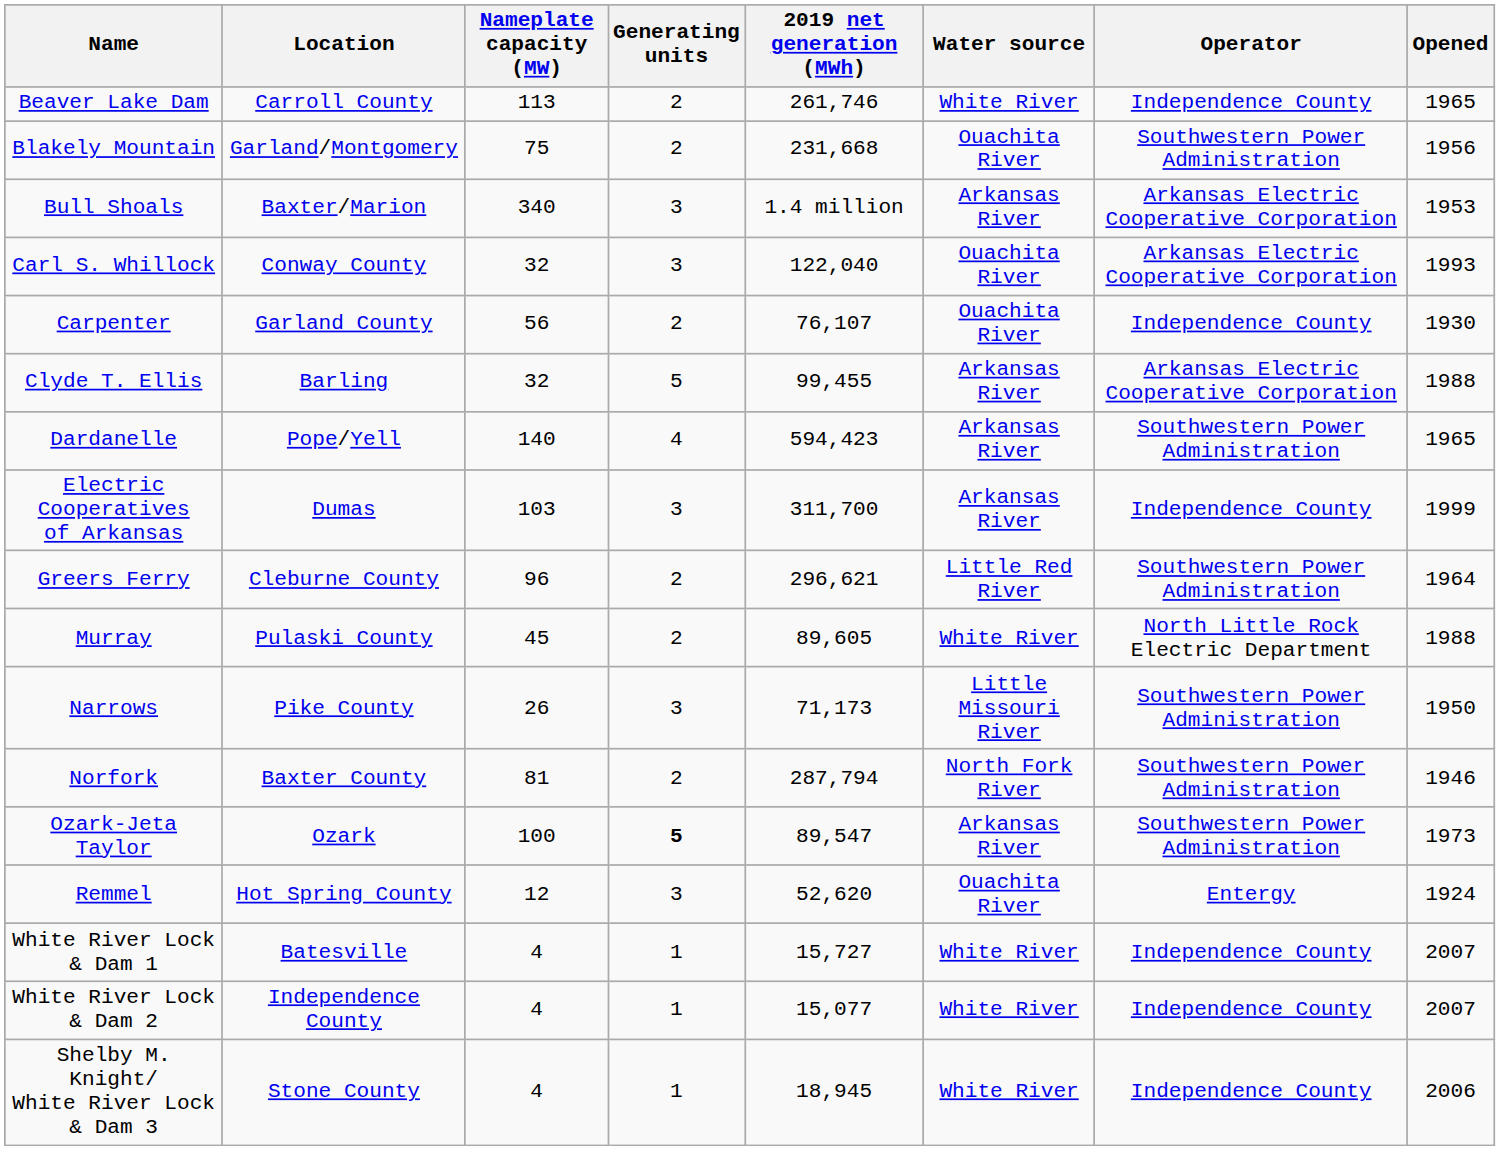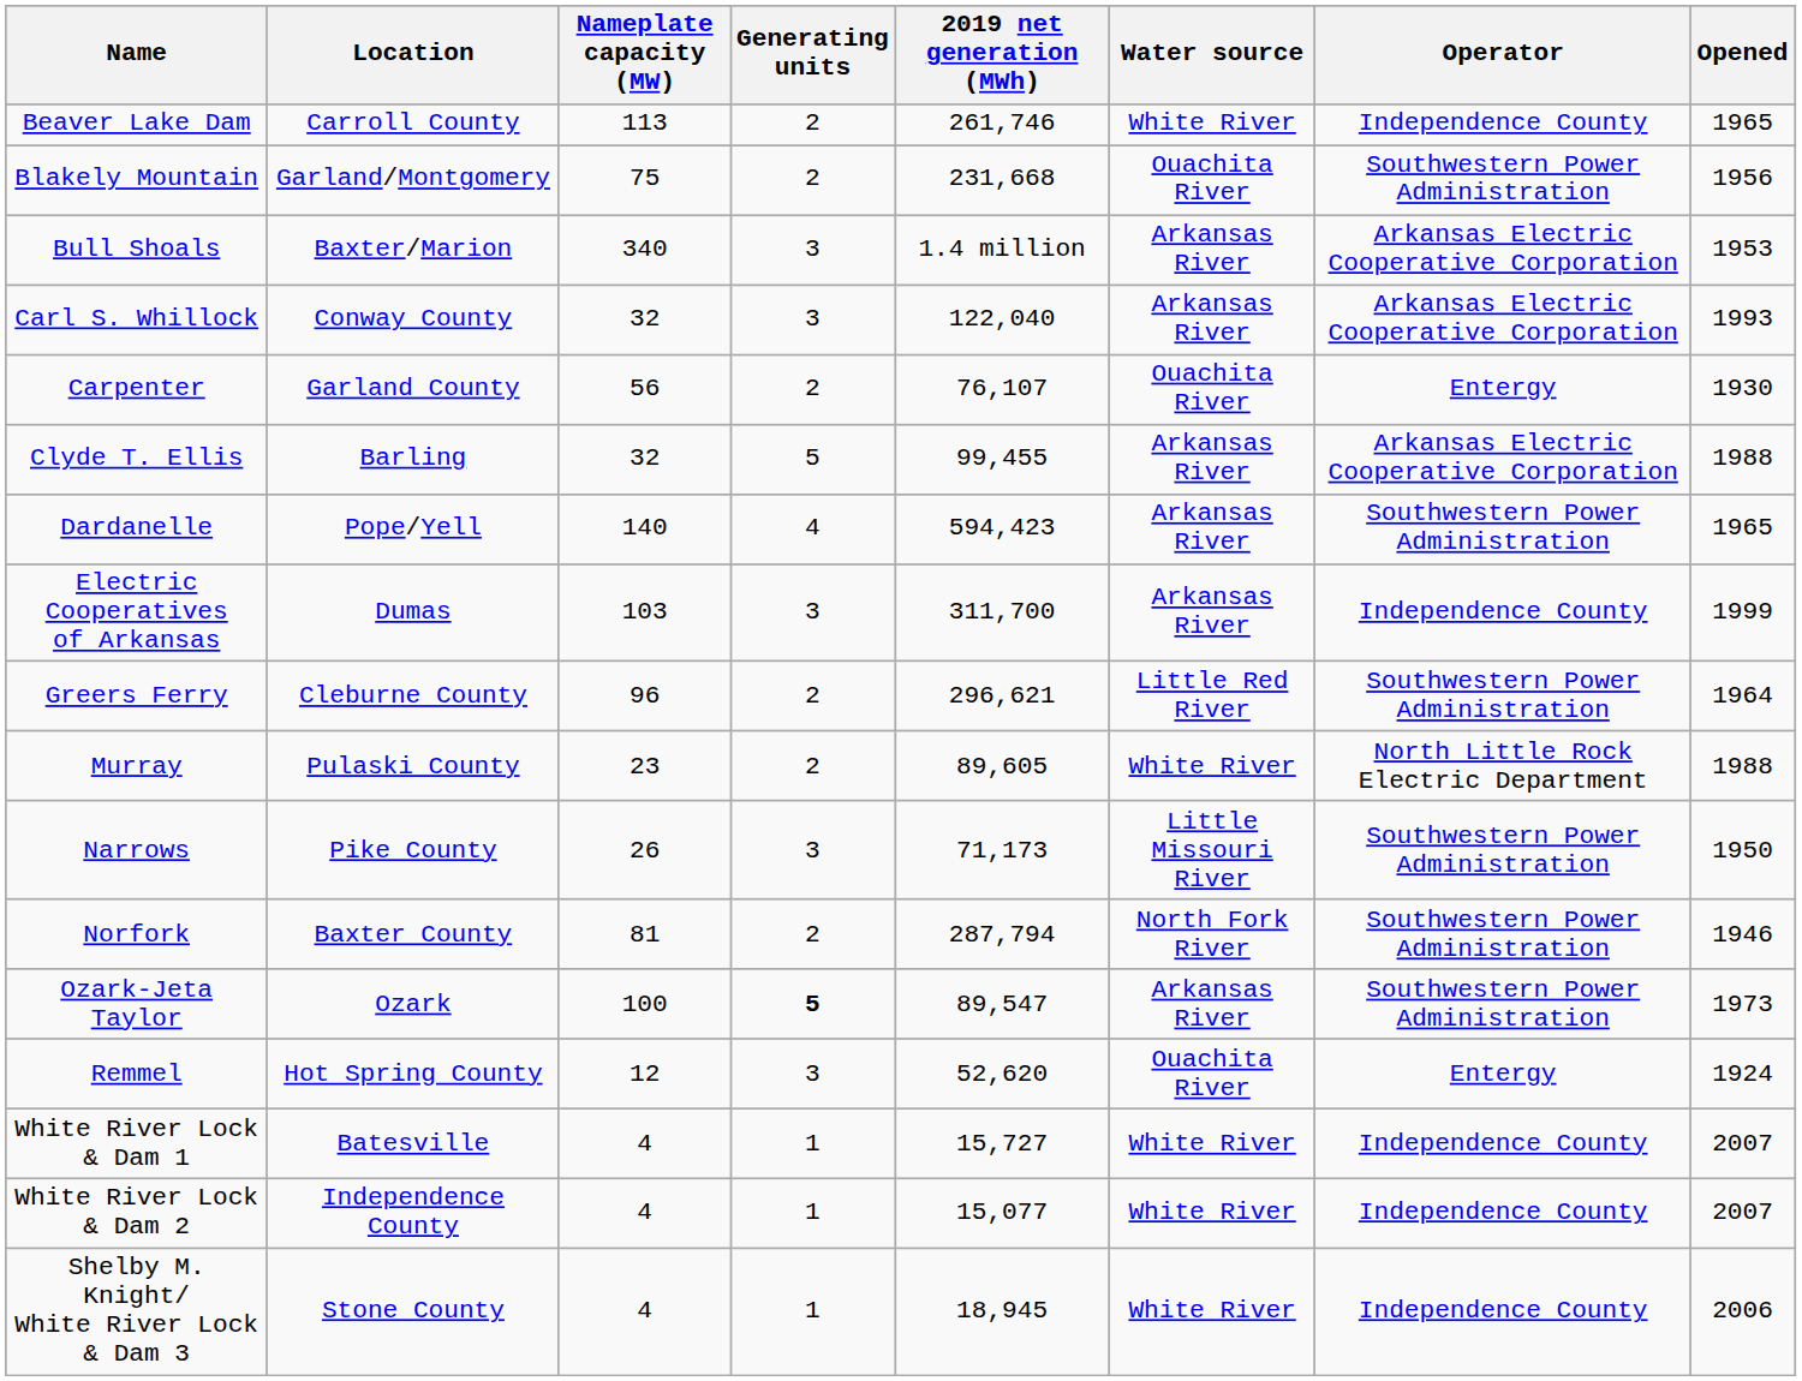 <table class="wikitable sortable" style="font-size:95%; text-align:center;">
 <tr>
 <th>Name</th>
 <th>Location</th>
 <th><a href='#'>Nameplate</a><br>capacity (<a href='#'>MW</a>)</th>
 <th>Generating<br> units</th>
 <th data-sort-type="number">2019 <a href='#'>net generation</a><br> (<a href='#'>MWh</a>)</th>
 <th>Water source</th>
 <th>Operator</th>
 <th data-sort-type="number">Opened</th>
 </tr>
 <tr>
 <td><a href='#'>Beaver Lake Dam</a></td>
 <td><a href='#'>Carroll County</a></td>
 <td>113</td>
 <td>2</td>
 <td>261,746</td>
 <td><a href='#'>White River</a></td>
 <td><a href='#'>Independence County</a></td>
 <td>1965</td>
 </tr>
 <tr>
 <td><a href='#'>Blakely Mountain</a></td>
 <td><a href='#'>Garland</a>/<a href='#'>Montgomery</a></td>
 <td>75</td>
 <td>2</td>
 <td>231,668</td>
 <td><a href='#'>Ouachita River</a></td>
 <td><a href='#'>Southwestern Power Administration</a></td>
 <td>1956</td>
 </tr>
 <tr>
 <td><a href='#'>Bull Shoals</a></td>
 <td><a href='#'>Baxter</a>/<a href='#'>Marion</a></td>
 <td>340</td>
 <td>3</td>
 <td>1.4 million</td>
 <td><a href='#'>Arkansas River</a></td>
 <td><a href='#'>Arkansas Electric Cooperative Corporation</a></td>
 <td>1953</td>
 </tr>
 <tr>
 <td><a href='#'>Carl S. Whillock</a></td>
 <td><a href='#'>Conway County</a></td>
 <td>32</td>
 <td>3</td>
 <td>122,040</td>
-<td><a href='#'>Ouachita River</a></td>
+<td><a href='#'>Arkansas River</a></td>
 <td><a href='#'>Arkansas Electric Cooperative Corporation</a></td>
 <td>1993</td>
 </tr>
 <tr>
 <td><a href='#'>Carpenter</a></td>
 <td><a href='#'>Garland County</a></td>
 <td>56</td>
 <td>2</td>
 <td>76,107</td>
 <td><a href='#'>Ouachita River</a></td>
-<td><a href='#'>Independence County</a></td>
+<td><a href='#'>Entergy</a></td>
 <td>1930</td>
 </tr>
 <tr>
 <td><a href='#'>Clyde T. Ellis</a></td>
 <td><a href='#'>Barling</a></td>
 <td>32</td>
 <td>5</td>
 <td>99,455</td>
 <td><a href='#'>Arkansas River</a></td>
 <td><a href='#'>Arkansas Electric Cooperative Corporation</a></td>
 <td>1988</td>
 </tr>
 <tr>
 <td><a href='#'>Dardanelle</a></td>
 <td><a href='#'>Pope</a>/<a href='#'>Yell</a></td>
 <td>140</td>
 <td>4</td>
 <td>594,423</td>
 <td><a href='#'>Arkansas River</a></td>
 <td><a href='#'>Southwestern Power Administration</a></td>
 <td>1965</td>
 </tr>
 <tr>
 <td><a href='#'>Electric Cooperatives<br> of Arkansas</a></td>
 <td><a href='#'>Dumas</a></td>
 <td>103</td>
 <td>3</td>
 <td>311,700</td>
 <td><a href='#'>Arkansas River</a></td>
 <td><a href='#'>Independence County</a></td>
 <td>1999</td>
 </tr>
 <tr>
 <td><a href='#'>Greers Ferry</a></td>
 <td><a href='#'>Cleburne County</a></td>
 <td>96</td>
 <td>2</td>
 <td>296,621</td>
 <td><a href='#'>Little Red River</a></td>
 <td><a href='#'>Southwestern Power Administration</a></td>
 <td>1964</td>
 </tr>
 <tr>
 <td><a href='#'>Murray</a></td>
 <td><a href='#'>Pulaski County</a></td>
-<td>45</td>
+<td>23</td>
 <td>2</td>
 <td>89,605</td>
 <td><a href='#'>White River</a></td>
 <td><a href='#'>North Little Rock</a> Electric Department</td>
 <td>1988</td>
 </tr>
 <tr>
 <td><a href='#'>Narrows</a></td>
 <td><a href='#'>Pike County</a></td>
 <td>26</td>
 <td>3</td>
 <td>71,173</td>
 <td><a href='#'>Little Missouri River</a></td>
 <td><a href='#'>Southwestern Power Administration</a></td>
 <td>1950</td>
 </tr>
 <tr>
 <td><a href='#'>Norfork</a></td>
 <td><a href='#'>Baxter County</a></td>
 <td>81</td>
 <td>2</td>
 <td>287,794</td>
 <td><a href='#'>North Fork River</a></td>
 <td><a href='#'>Southwestern Power Administration</a></td>
 <td>1946</td>
 </tr>
 <tr>
 <td><a href='#'>Ozark-Jeta Taylor</a></td>
 <td><a href='#'>Ozark</a></td>
 <td>100</td>
 <td><strong>5</strong></td>
 <td>89,547</td>
 <td><a href='#'>Arkansas River</a></td>
 <td><a href='#'>Southwestern Power Administration</a></td>
 <td>1973</td>
 </tr>
 <tr>
 <td><a href='#'>Remmel</a></td>
 <td><a href='#'>Hot Spring County</a></td>
 <td>12</td>
 <td>3</td>
 <td>52,620</td>
 <td><a href='#'>Ouachita River</a></td>
 <td><a href='#'>Entergy</a></td>
 <td>1924</td>
 </tr>
 <tr>
 <td>White River Lock & Dam 1</td>
 <td><a href='#'>Batesville</a></td>
 <td>4</td>
 <td>1</td>
 <td>15,727</td>
 <td><a href='#'>White River</a></td>
 <td><a href='#'>Independence County</a></td>
 <td>2007</td>
 </tr>
 <tr>
 <td>White River Lock & Dam 2</td>
 <td><a href='#'>Independence County</a></td>
 <td>4</td>
 <td>1</td>
 <td>15,077</td>
 <td><a href='#'>White River</a></td>
 <td><a href='#'>Independence County</a></td>
 <td>2007</td>
 </tr>
 <tr>
 <td>Shelby M. Knight/<br>White River Lock & Dam 3</td>
 <td><a href='#'>Stone County</a></td>
 <td>4</td>
 <td>1</td>
 <td>18,945</td>
 <td><a href='#'>White River</a></td>
 <td><a href='#'>Independence County</a></td>
 <td>2006</td>
 </tr>
 </table>
